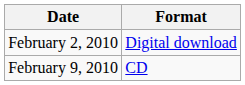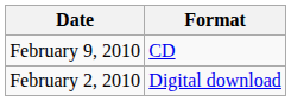 <table class="wikitable plainrowheaders">
 <tr>
 <th scope="col">Date</th>
 <th scope="col">Format</th>
 </tr>
 <tr>
+<td>February 9, 2010</td>
+<td><a href='#'>CD</a></td>
+</tr>
+<tr>
 <td>February 2, 2010</td>
 <td><a href='#'>Digital download</a></td>
 </tr>
-<tr>
-<td>February 9, 2010</td>
-<td><a href='#'>CD</a></td>
-</tr>
 </table>
